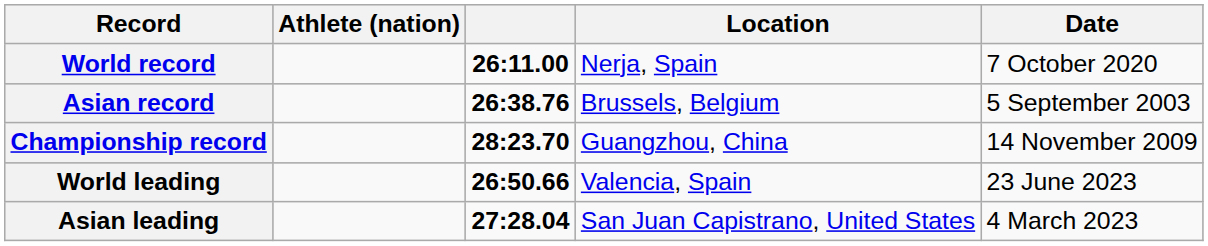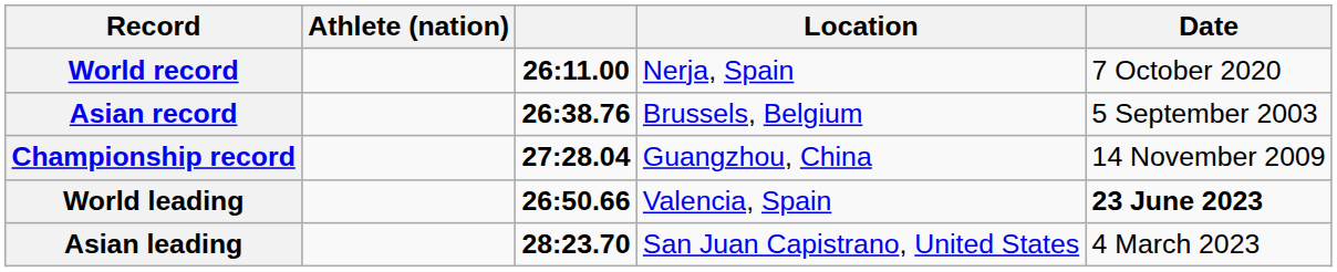 <table class="wikitable">
 <tr>
 <th scope="col">Record</th>
 <th scope="col">Athlete (nation)</th>
 <th scope="col"></th>
 <th scope="col">Location</th>
 <th scope="col">Date</th>
 </tr>
 <tr>
 <th scope="row"><a href='#'>World record</a></th>
 <td></td>
 <td align="center"><strong>26:11.00</strong></td>
 <td><a href='#'>Nerja</a>, <a href='#'>Spain</a></td>
 <td>7 October 2020</td>
 </tr>
 <tr>
 <th scope="row"><a href='#'>Asian record</a></th>
 <td></td>
 <td align="center"><strong>26:38.76</strong></td>
 <td><a href='#'>Brussels</a>, <a href='#'>Belgium</a></td>
 <td>5 September 2003</td>
 </tr>
 <tr>
 <th><a href='#'>Championship record</a></th>
 <td></td>
-<td align="center"><strong>28:23.70</strong></td>
+<td align="center"><strong>27:28.04</strong></td>
 <td><a href='#'>Guangzhou</a>, <a href='#'>China</a></td>
 <td>14 November 2009</td>
 </tr>
 <tr>
 <th scope="row">World leading</th>
 <td></td>
 <td align="center"><strong>26:50.66</strong></td>
 <td><a href='#'>Valencia</a>, <a href='#'>Spain</a></td>
-<td>23 June 2023</td>
+<td><strong>23 June 2023</strong></td>
 </tr>
 <tr>
 <th scope="row">Asian leading</th>
 <td></td>
-<td align="center"><strong>27:28.04</strong></td>
+<td align="center"><strong>28:23.70</strong></td>
 <td><a href='#'>San Juan Capistrano</a>, <a href='#'>United States</a></td>
 <td>4 March 2023</td>
 </tr>
 </table>
